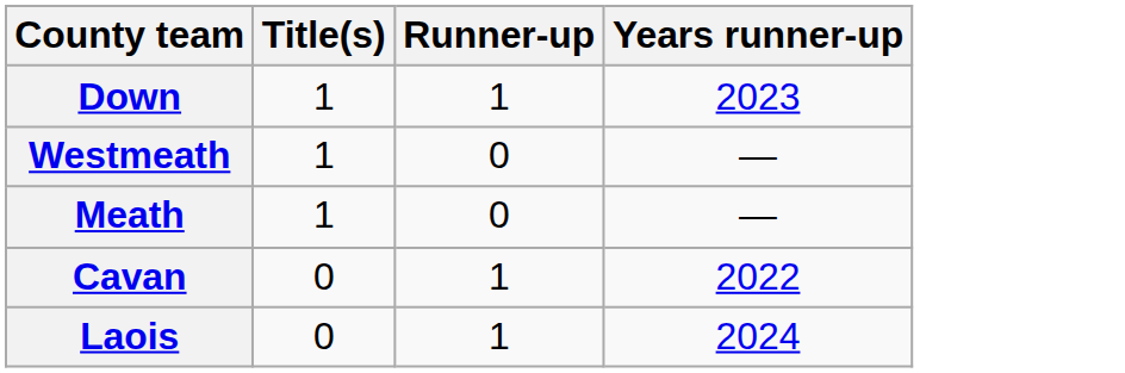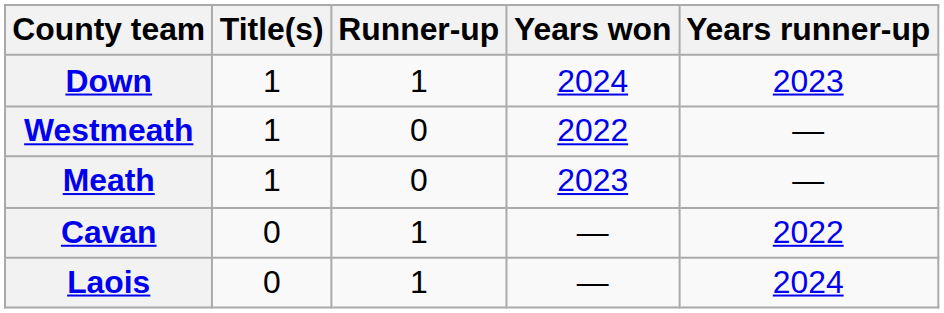 <table class="wikitable plainrowheaders sortable">
 <tr>
 <th scope="col">County team</th>
 <th scope="col">Title(s)</th>
 <th scope="col">Runner-up</th>
+<th class="unsortable" scope="col">Years won</th>
 <th class="unsortable" scope="col">Years runner-up</th>
 </tr>
 <tr>
 <th scope="row"> <a href='#'>Down</a></th>
 <td align="center">1</td>
 <td align="center">1</td>
+<td align="center"><a href='#'>2024</a></td>
 <td align="center"><a href='#'>2023</a></td>
 </tr>
 <tr>
 <th scope="row"> <a href='#'>Westmeath</a></th>
 <td align="center">1</td>
 <td align="center">0</td>
+<td align="center"><a href='#'>2022</a></td>
 <td align="center">—</td>
 </tr>
 <tr>
 <th scope="row"> <a href='#'>Meath</a></th>
 <td align="center">1</td>
 <td align="center">0</td>
+<td align="center"><a href='#'>2023</a></td>
 <td align="center">—</td>
 </tr>
 <tr>
 <th scope="row"> <a href='#'>Cavan</a></th>
 <td align="center">0</td>
 <td align="center">1</td>
+<td align="center">—</td>
 <td align="center"><a href='#'>2022</a></td>
 </tr>
 <tr>
 <th scope="row"> <a href='#'>Laois</a></th>
 <td align="center">0</td>
 <td align="center">1</td>
+<td align="center">—</td>
 <td align="center"><a href='#'>2024</a></td>
 </tr>
 </table>
